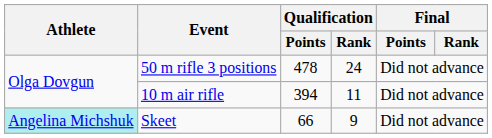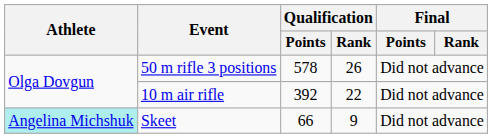 <table class="wikitable" style="font-size:90%;">
 <tr>
 <th rowspan="2">Athlete</th>
 <th rowspan="2">Event</th>
 <th colspan=2>Qualification</th>
 <th colspan=2>Final</th>
 </tr>
 <tr style="font-size:95%">
 <th>Points</th>
 <th>Rank</th>
 <th>Points</th>
 <th>Rank</th>
 </tr>
 <tr align=center>
 <td align=left rowspan=2><a href='#'>Olga Dovgun</a></td>
 <td align=left><a href='#'>50 m rifle 3 positions</a></td>
-<td>478</td>
-<td>24</td>
+<td>578</td>
+<td>26</td>
 <td colspan=2>Did not advance</td>
 </tr>
 <tr align=center>
 <td align=left><a href='#'>10 m air rifle</a></td>
-<td>394</td>
-<td>11</td>
+<td>392</td>
+<td>22</td>
 <td colspan=2>Did not advance</td>
 </tr>
 <tr align=center>
 <td align=left style="background: paleturquoise;"><a href='#'>Angelina Michshuk</a></td>
 <td align=left><a href='#'>Skeet</a></td>
 <td>66</td>
 <td>9</td>
 <td colspan=2>Did not advance</td>
 </tr>
 </table>
